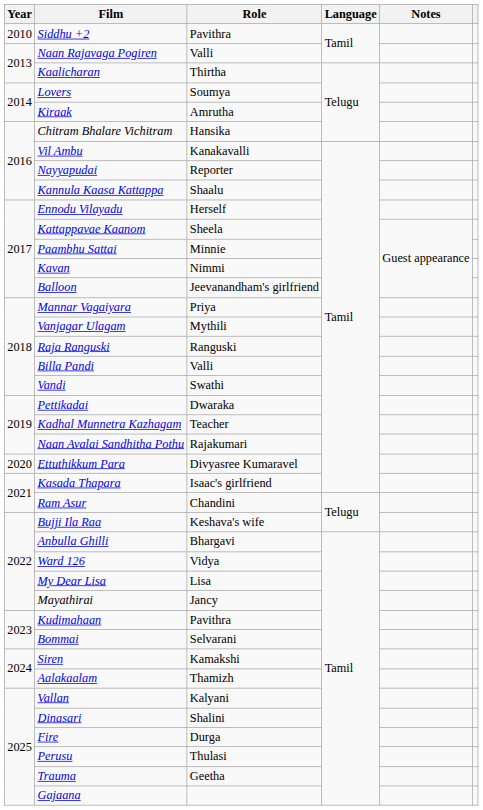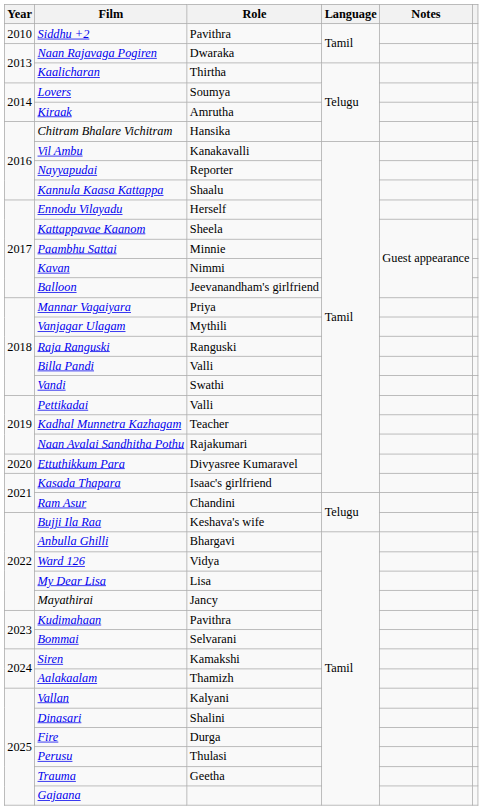 <table class="wikitable sortable">
 <tr>
 <th scope="col">Year</th>
 <th scope="col">Film</th>
 <th scope="col">Role</th>
 <th>Language</th>
 <th scope="col" class="unsortable">Notes</th>
 <th scope="col" class="unsortable"></th>
 </tr>
 <tr>
 <td>2010</td>
 <td><em><a href='#'>Siddhu +2</a></em></td>
 <td>Pavithra</td>
 <td rowspan="2">Tamil</td>
 <td></td>
 <td></td>
 </tr>
 <tr>
 <td rowspan="2">2013</td>
 <td><em><a href='#'>Naan Rajavaga Pogiren</a></em></td>
-<td>Valli</td>
+<td>Dwaraka</td>
 <td></td>
 <td></td>
 </tr>
 <tr>
 <td><em><a href='#'>Kaalicharan</a></em></td>
 <td>Thirtha</td>
 <td rowspan="4">Telugu</td>
 <td></td>
 <td></td>
 </tr>
 <tr>
 <td rowspan="2">2014</td>
 <td><em><a href='#'>Lovers</a></em></td>
 <td>Soumya</td>
 <td></td>
 <td></td>
 </tr>
 <tr>
 <td><em><a href='#'>Kiraak</a></em></td>
 <td>Amrutha</td>
 <td></td>
 <td></td>
 </tr>
 <tr>
 <td rowspan="4">2016</td>
 <td><em>Chitram Bhalare Vichitram</em></td>
 <td>Hansika</td>
 <td></td>
 <td></td>
 </tr>
 <tr>
 <td><em><a href='#'>Vil Ambu</a></em></td>
 <td>Kanakavalli</td>
 <td rowspan="18">Tamil</td>
 <td></td>
 <td></td>
 </tr>
 <tr>
 <td><em><a href='#'>Nayyapudai</a></em></td>
 <td>Reporter</td>
 <td></td>
 <td></td>
 </tr>
 <tr>
 <td><em><a href='#'>Kannula Kaasa Kattappa</a></em></td>
 <td>Shaalu</td>
 <td></td>
 <td></td>
 </tr>
 <tr>
 <td rowspan="5">2017</td>
 <td><em><a href='#'>Ennodu Vilayadu</a></em></td>
 <td>Herself</td>
 <td></td>
 <td></td>
 </tr>
 <tr>
 <td><em><a href='#'>Kattappavae Kaanom</a></em></td>
 <td>Sheela</td>
 <td rowspan="4">Guest appearance</td>
 <td></td>
 </tr>
 <tr>
 <td><em><a href='#'>Paambhu Sattai</a></em></td>
 <td>Minnie</td>
 <td></td>
 </tr>
 <tr>
 <td><em><a href='#'>Kavan</a></em></td>
 <td>Nimmi</td>
 <td></td>
 </tr>
 <tr>
 <td><em><a href='#'>Balloon</a></em></td>
 <td>Jeevanandham's girlfriend</td>
 <td></td>
 </tr>
 <tr>
 <td rowspan="5">2018</td>
 <td><em><a href='#'>Mannar Vagaiyara</a></em></td>
 <td>Priya</td>
 <td></td>
 <td></td>
 </tr>
 <tr>
 <td><em><a href='#'>Vanjagar Ulagam</a></em></td>
 <td>Mythili</td>
 <td></td>
 <td></td>
 </tr>
 <tr>
 <td><em><a href='#'>Raja Ranguski</a></em></td>
 <td>Ranguski</td>
 <td></td>
 <td></td>
 </tr>
 <tr>
 <td><em><a href='#'>Billa Pandi</a></em></td>
 <td>Valli</td>
 <td></td>
 <td></td>
 </tr>
 <tr>
 <td><em><a href='#'>Vandi</a></em></td>
 <td>Swathi</td>
 <td></td>
 <td></td>
 </tr>
 <tr>
 <td rowspan="3">2019</td>
 <td><em><a href='#'>Pettikadai</a></em></td>
-<td>Dwaraka</td>
+<td>Valli</td>
 <td></td>
 <td></td>
 </tr>
 <tr>
 <td><em><a href='#'>Kadhal Munnetra Kazhagam</a></em></td>
 <td>Teacher</td>
 <td></td>
 <td></td>
 </tr>
 <tr>
 <td><em><a href='#'>Naan Avalai Sandhitha Pothu</a></em></td>
 <td>Rajakumari</td>
 <td></td>
 <td></td>
 </tr>
 <tr>
 <td rowspan="1">2020</td>
 <td><em><a href='#'>Ettuthikkum Para</a></em></td>
 <td>Divyasree Kumaravel</td>
 <td></td>
 <td></td>
 </tr>
 <tr>
 <td rowspan="2">2021</td>
 <td><em><a href='#'>Kasada Thapara</a></em></td>
 <td>Isaac's girlfriend</td>
 <td></td>
 <td></td>
 </tr>
 <tr>
 <td><em><a href='#'>Ram Asur</a></em></td>
 <td>Chandini</td>
 <td rowspan="2">Telugu</td>
 <td></td>
 <td></td>
 </tr>
 <tr>
 <td rowspan="5">2022</td>
 <td><em><a href='#'>Bujji Ila Raa</a></em></td>
 <td>Keshava's wife</td>
 <td></td>
 <td></td>
 </tr>
 <tr>
 <td><em><a href='#'>Anbulla Ghilli</a></em></td>
 <td>Bhargavi</td>
 <td rowspan="14">Tamil</td>
 <td></td>
 <td></td>
 </tr>
 <tr>
 <td><em><a href='#'>Ward 126</a></em></td>
 <td>Vidya</td>
 <td></td>
 <td></td>
 </tr>
 <tr>
 <td><em><a href='#'>My Dear Lisa</a></em></td>
 <td>Lisa</td>
 <td></td>
 <td></td>
 </tr>
 <tr>
 <td><em>Mayathirai</em></td>
 <td>Jancy</td>
 <td></td>
 <td></td>
 </tr>
 <tr>
 <td rowspan="2">2023</td>
 <td><em><a href='#'>Kudimahaan</a></em></td>
 <td>Pavithra</td>
 <td></td>
 <td></td>
 </tr>
 <tr>
 <td><em><a href='#'>Bommai</a></em></td>
 <td>Selvarani</td>
 <td></td>
 <td></td>
 </tr>
 <tr>
 <td rowspan="2">2024</td>
 <td><em><a href='#'>Siren</a></em></td>
 <td>Kamakshi</td>
 <td></td>
 <td></td>
 </tr>
 <tr>
 <td><em><a href='#'>Aalakaalam</a></em></td>
 <td>Thamizh</td>
 <td></td>
 <td></td>
 </tr>
 <tr>
 <td rowspan="7">2025</td>
 <td><em><a href='#'>Vallan</a></em></td>
 <td>Kalyani</td>
 <td></td>
 <td></td>
 </tr>
 <tr>
 <td><em><a href='#'>Dinasari</a></em></td>
 <td>Shalini</td>
 <td></td>
 <td></td>
 </tr>
 <tr>
 <td><em><a href='#'>Fire</a></em></td>
 <td>Durga</td>
 <td></td>
 <td></td>
 </tr>
 <tr>
 <td><em><a href='#'>Perusu</a></em></td>
 <td>Thulasi</td>
 <td></td>
 <td></td>
 </tr>
 <tr>
 <td><em><a href='#'>Trauma</a></em></td>
 <td>Geetha</td>
 <td></td>
 <td></td>
 </tr>
 <tr>
 <td><em><a href='#'>Gajaana</a></em></td>
 <td></td>
 <td></td>
 <td></td>
 </tr>
 </table>
